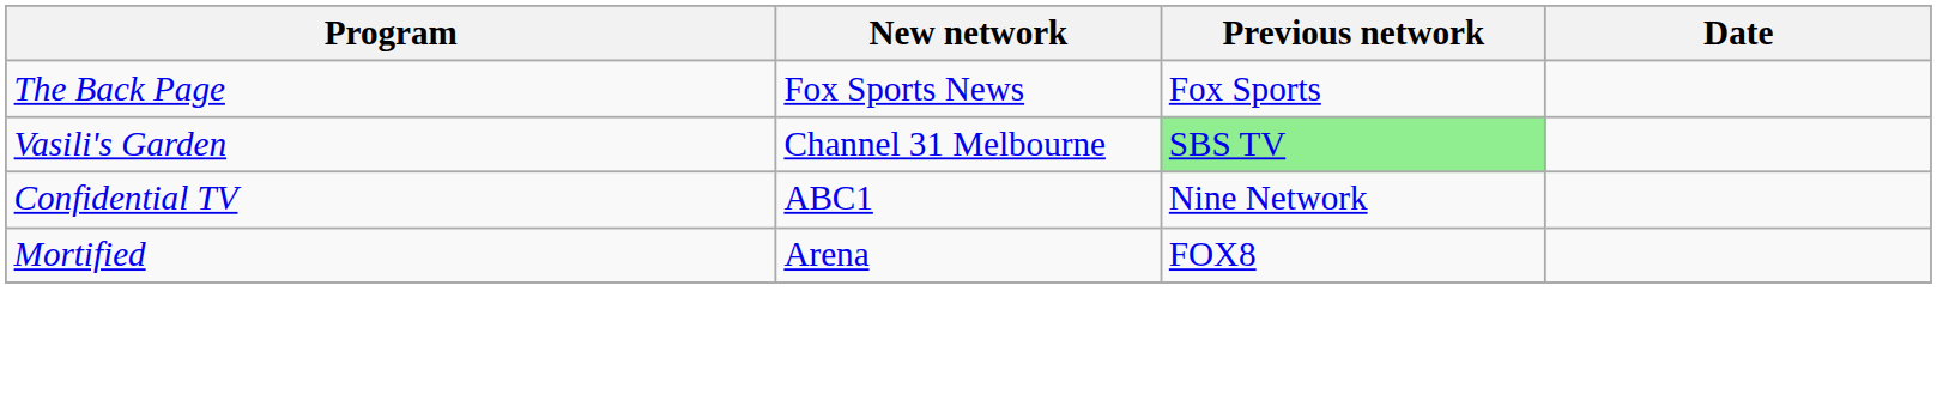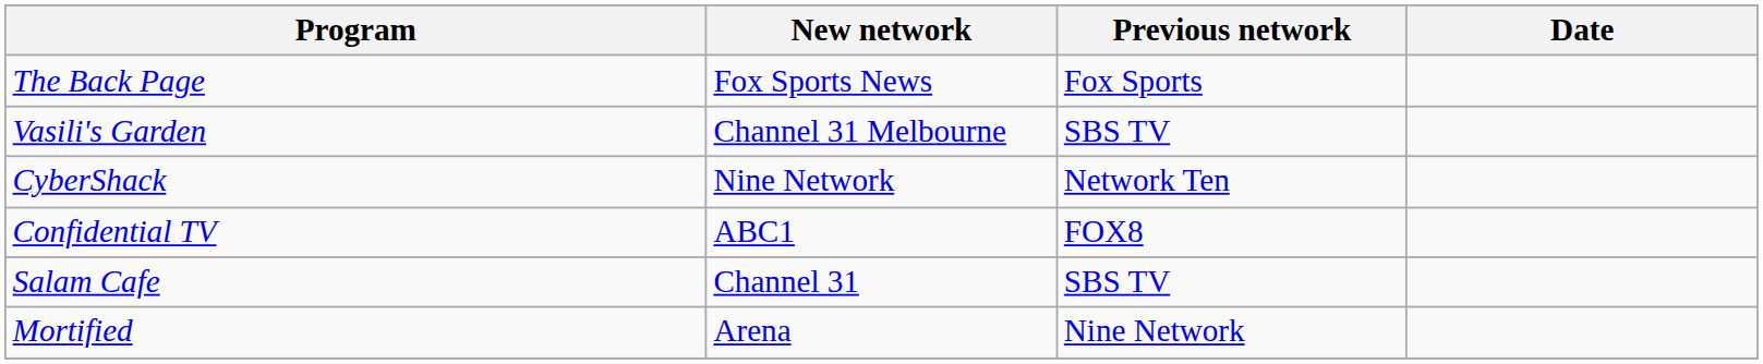 <table class="wikitable sortable" width="100%">
 <tr bgcolor="#efefef">
 <th width=40%>Program</th>
 <th width=20%>New network</th>
 <th width=20%>Previous network</th>
 <th width=20%>Date</th>
 </tr>
 <tr>
 <td><em><a href='#'>The Back Page</a></em></td>
 <td><a href='#'>Fox Sports News</a></td>
 <td><a href='#'>Fox Sports</a></td>
 <td></td>
 </tr>
 <tr>
 <td><em><a href='#'>Vasili's Garden</a></em></td>
 <td><a href='#'>Channel 31 Melbourne</a></td>
-<td style="background: lightgreen;"><a href='#'>SBS TV</a></td>
+<td><a href='#'>SBS TV</a></td>
+<td></td>
+</tr>
+<tr>
+<td><em><a href='#'>CyberShack</a></em></td>
+<td><a href='#'>Nine Network</a></td>
+<td><a href='#'>Network Ten</a></td>
 <td></td>
 </tr>
 <tr>
 <td><em><a href='#'>Confidential TV</a></em></td>
 <td><a href='#'>ABC1</a></td>
-<td><a href='#'>Nine Network</a></td>
+<td><a href='#'>FOX8</a></td>
+<td></td>
+</tr>
+<tr>
+<td><em><a href='#'>Salam Cafe</a></em></td>
+<td><a href='#'>Channel 31</a></td>
+<td><a href='#'>SBS TV</a></td>
 <td></td>
 </tr>
 <tr>
 <td><em><a href='#'>Mortified</a></em></td>
 <td><a href='#'>Arena</a></td>
-<td><a href='#'>FOX8</a></td>
+<td><a href='#'>Nine Network</a></td>
 <td></td>
 </tr>
 <tr>
 </tr>
 </table>
